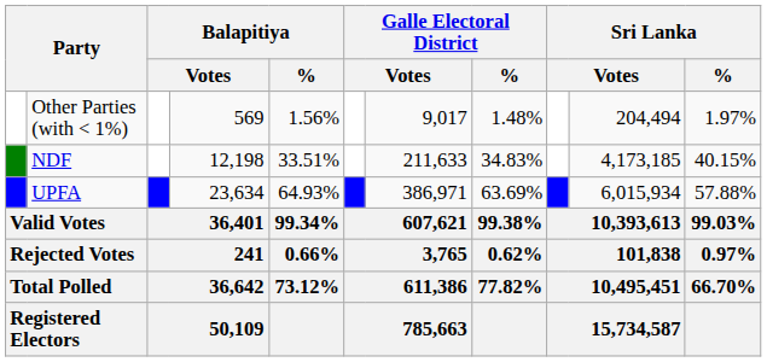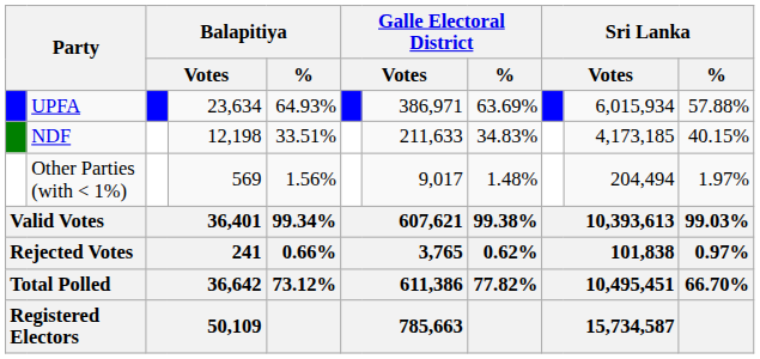 <table class="wikitable">
 <tr>
 <th colspan="2" width="144px"rowspan="2">Party</th>
 <th colspan="3" width="216px">Balapitiya</th>
 <th colspan="3" width="216px"><a href='#'>Galle Electoral District</a></th>
 <th colspan="3" width="216px">Sri Lanka</th>
 </tr>
 <tr>
 <th colspan="2" width="144px">Votes</th>
 <th>%</th>
 <th colspan="2" width="144px">Votes</th>
 <th>%</th>
 <th colspan="2" width="144px">Votes</th>
 <th>%</th>
 </tr>
 <tr>
-<td style="background-color:white;" width="10px"></td>
-<td style="text-align:left;">Other Parties (with < 1%)</td>
-<td style="background-color:white;" width="10px"></td>
-<td style="text-align:right;">569</td>
-<td style="text-align:right;">1.56%</td>
-<td style="background-color:white;" width="10px"></td>
-<td style="text-align:right;">9,017</td>
-<td style="text-align:right;">1.48%</td>
-<td style="background-color:white;" width="10px"></td>
-<td style="text-align:right;">204,494</td>
-<td style="text-align:right;">1.97%</td>
+<td style="background-color:blue;" width="10px"></td>
+<td style="text-align:left;"><a href='#'>UPFA</a></td>
+<td style="background-color:blue;" width="10px"></td>
+<td style="text-align:right;">23,634</td>
+<td style="text-align:right;">64.93%</td>
+<td style="background-color:blue;" width="10px"></td>
+<td style="text-align:right;">386,971</td>
+<td style="text-align:right;">63.69%</td>
+<td style="background-color:blue;" width="10px"></td>
+<td style="text-align:right;">6,015,934</td>
+<td style="text-align:right;">57.88%</td>
 </tr>
 <tr>
 <td style="background-color:green;" width="10px"></td>
 <td style="text-align:left;"><a href='#'>NDF</a></td>
 <td style="background-color:white;" width="10px"></td>
 <td style="text-align:right;">12,198</td>
 <td style="text-align:right;">33.51%</td>
 <td style="background-color:white;" width="10px"></td>
 <td style="text-align:right;">211,633</td>
 <td style="text-align:right;">34.83%</td>
 <td style="background-color:white;" width="10px"></td>
 <td style="text-align:right;">4,173,185</td>
 <td style="text-align:right;">40.15%</td>
 </tr>
 <tr>
-<td style="background-color:blue;" width="10px"></td>
-<td style="text-align:left;"><a href='#'>UPFA</a></td>
-<td style="background-color:blue;" width="10px"></td>
-<td style="text-align:right;">23,634</td>
-<td style="text-align:right;">64.93%</td>
-<td style="background-color:blue;" width="10px"></td>
-<td style="text-align:right;">386,971</td>
-<td style="text-align:right;">63.69%</td>
-<td style="background-color:blue;" width="10px"></td>
-<td style="text-align:right;">6,015,934</td>
-<td style="text-align:right;">57.88%</td>
+<td style="background-color:white;" width="10px"></td>
+<td style="text-align:left;">Other Parties (with < 1%)</td>
+<td style="background-color:white;" width="10px"></td>
+<td style="text-align:right;">569</td>
+<td style="text-align:right;">1.56%</td>
+<td style="background-color:white;" width="10px"></td>
+<td style="text-align:right;">9,017</td>
+<td style="text-align:right;">1.48%</td>
+<td style="background-color:white;" width="10px"></td>
+<td style="text-align:right;">204,494</td>
+<td style="text-align:right;">1.97%</td>
 </tr>
 <tr>
 <th colspan="2" width="144px"style="text-align:left;">Valid Votes</th>
 <th style="text-align:right;"colspan="2" width="144px">36,401</th>
 <th style="text-align:right;">99.34%</th>
 <th style="text-align:right;"colspan="2" width="144px">607,621</th>
 <th style="text-align:right;">99.38%</th>
 <th style="text-align:right;"colspan="2" width="144px">10,393,613</th>
 <th style="text-align:right;">99.03%</th>
 </tr>
 <tr>
 <th colspan="2" width="144px"style="text-align:left;">Rejected Votes</th>
 <th style="text-align:right;"colspan="2" width="144px">241</th>
 <th style="text-align:right;">0.66%</th>
 <th style="text-align:right;"colspan="2" width="144px">3,765</th>
 <th style="text-align:right;">0.62%</th>
 <th style="text-align:right;"colspan="2" width="144px">101,838</th>
 <th style="text-align:right;">0.97%</th>
 </tr>
 <tr>
 <th colspan="2" width="144px"style="text-align:left;">Total Polled</th>
 <th style="text-align:right;"colspan="2" width="144px">36,642</th>
 <th style="text-align:right;">73.12%</th>
 <th style="text-align:right;"colspan="2" width="144px">611,386</th>
 <th style="text-align:right;">77.82%</th>
 <th style="text-align:right;"colspan="2" width="144px">10,495,451</th>
 <th style="text-align:right;">66.70%</th>
 </tr>
 <tr>
 <th colspan="2" width="144px"style="text-align:left;">Registered Electors</th>
 <th style="text-align:right;"colspan="2" width="144px">50,109</th>
 <th></th>
 <th style="text-align:right;"colspan="2" width="144px">785,663</th>
 <th></th>
 <th style="text-align:right;"colspan="2" width="144px">15,734,587</th>
 <th></th>
 </tr>
 </table>
